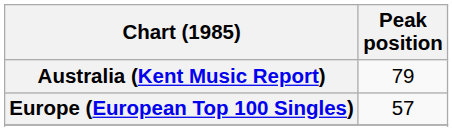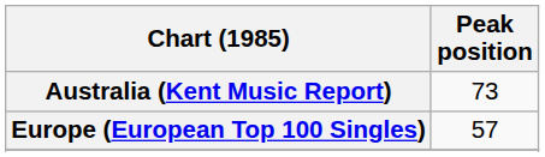 <table class="wikitable sortable plainrowheaders" style="text-align:center">
 <tr>
 <th>Chart (1985)</th>
 <th>Peak<br>position</th>
 </tr>
 <tr>
 <th scope="row">Australia (<a href='#'>Kent Music Report</a>)</th>
-<td style="text-align:center;">79</td>
+<td style="text-align:center;">73</td>
 </tr>
 <tr>
 <th scope="row">Europe (<a href='#'>European Top 100 Singles</a>)</th>
 <td style="text-align:center;">57</td>
 </tr>
 <tr>
 </tr>
 <tr>
 </tr>
 </table>
